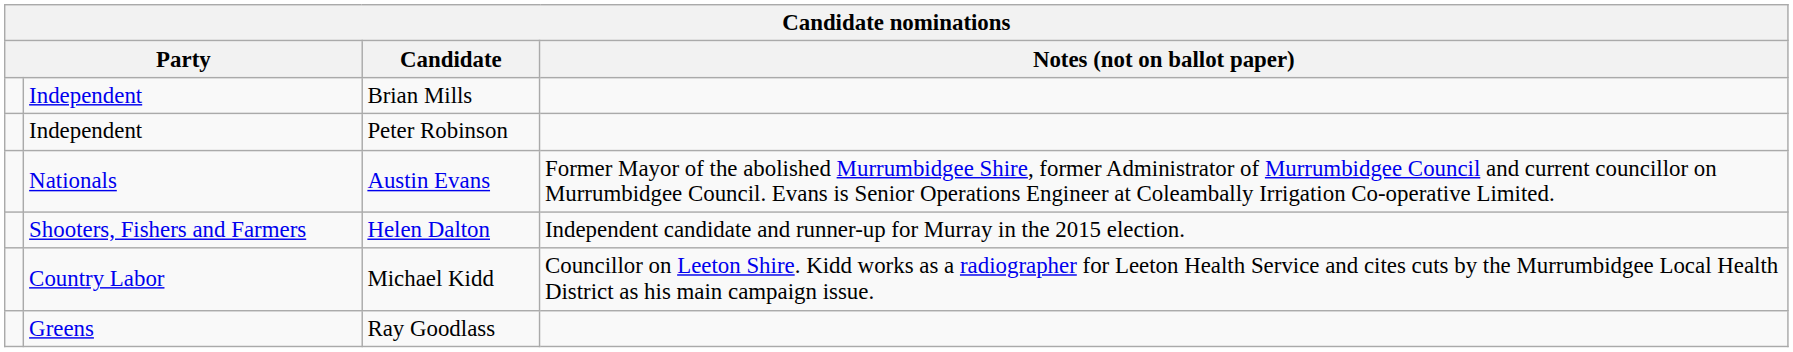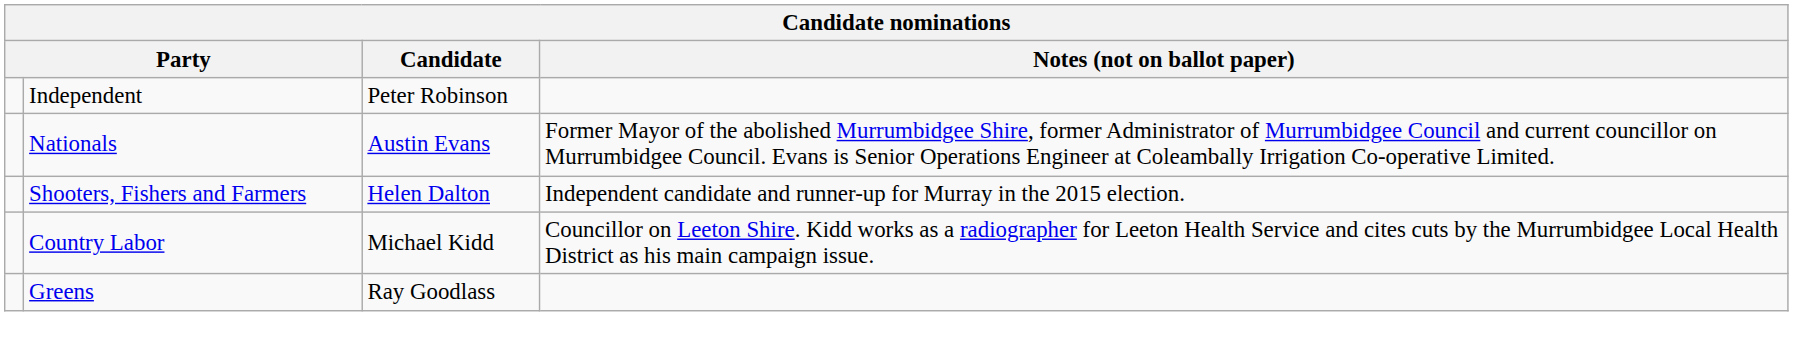 <table class="wikitable">
 <tr>
 <th colspan=4>Candidate nominations</th>
 </tr>
 <tr>
 <th colspan=2>Party</th>
 <th>Candidate</th>
 <th width=70%>Notes (not on ballot paper)</th>
-</tr>
-<tr>
-<td> </td>
-<td><a href='#'>Independent</a></td>
-<td>Brian Mills</td>
-<td></td>
 </tr>
 <tr>
 <td> </td>
 <td>Independent</td>
 <td>Peter Robinson</td>
 <td></td>
 </tr>
 <tr>
 <td> </td>
 <td><a href='#'>Nationals</a></td>
 <td><a href='#'>Austin Evans</a></td>
 <td>Former Mayor of the abolished <a href='#'>Murrumbidgee Shire</a>, former Administrator of <a href='#'>Murrumbidgee Council</a> and current councillor on Murrumbidgee Council. Evans is Senior Operations Engineer at Coleambally Irrigation Co-operative Limited.</td>
 </tr>
 <tr>
 <td> </td>
 <td><a href='#'>Shooters, Fishers and Farmers</a></td>
 <td><a href='#'>Helen Dalton</a></td>
 <td>Independent candidate and runner-up for Murray in the 2015 election.</td>
 </tr>
 <tr>
 <td> </td>
 <td><a href='#'>Country Labor</a></td>
 <td>Michael Kidd</td>
 <td>Councillor on <a href='#'>Leeton Shire</a>. Kidd works as a <a href='#'>radiographer</a> for Leeton Health Service and cites cuts by the Murrumbidgee Local Health District as his main campaign issue.</td>
 </tr>
 <tr>
 <td> </td>
 <td><a href='#'>Greens</a></td>
 <td>Ray Goodlass</td>
 <td></td>
 </tr>
 </table>
